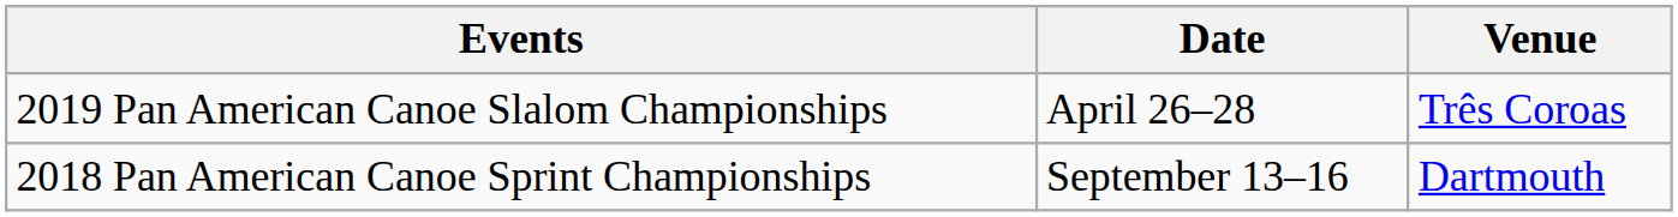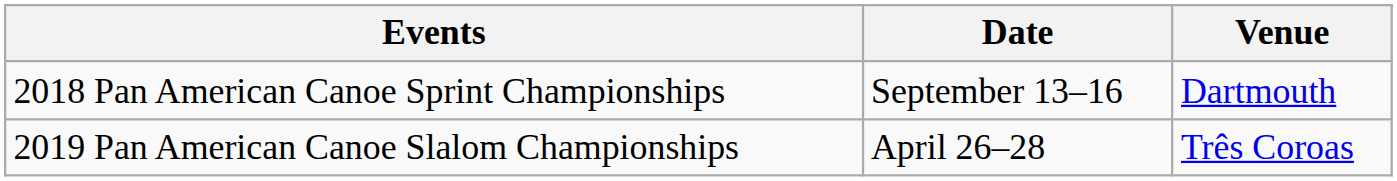 <table class="wikitable" width=620>
 <tr>
 <th>Events</th>
 <th>Date</th>
 <th>Venue</th>
 </tr>
 <tr>
+<td>2018 Pan American Canoe Sprint Championships</td>
+<td>September 13–16</td>
+<td> <a href='#'>Dartmouth</a></td>
+</tr>
+<tr>
 <td>2019 Pan American Canoe Slalom Championships</td>
 <td>April 26–28</td>
 <td> <a href='#'>Três Coroas</a></td>
 </tr>
-<tr>
-<td>2018 Pan American Canoe Sprint Championships</td>
-<td>September 13–16</td>
-<td> <a href='#'>Dartmouth</a></td>
-</tr>
 </table>
